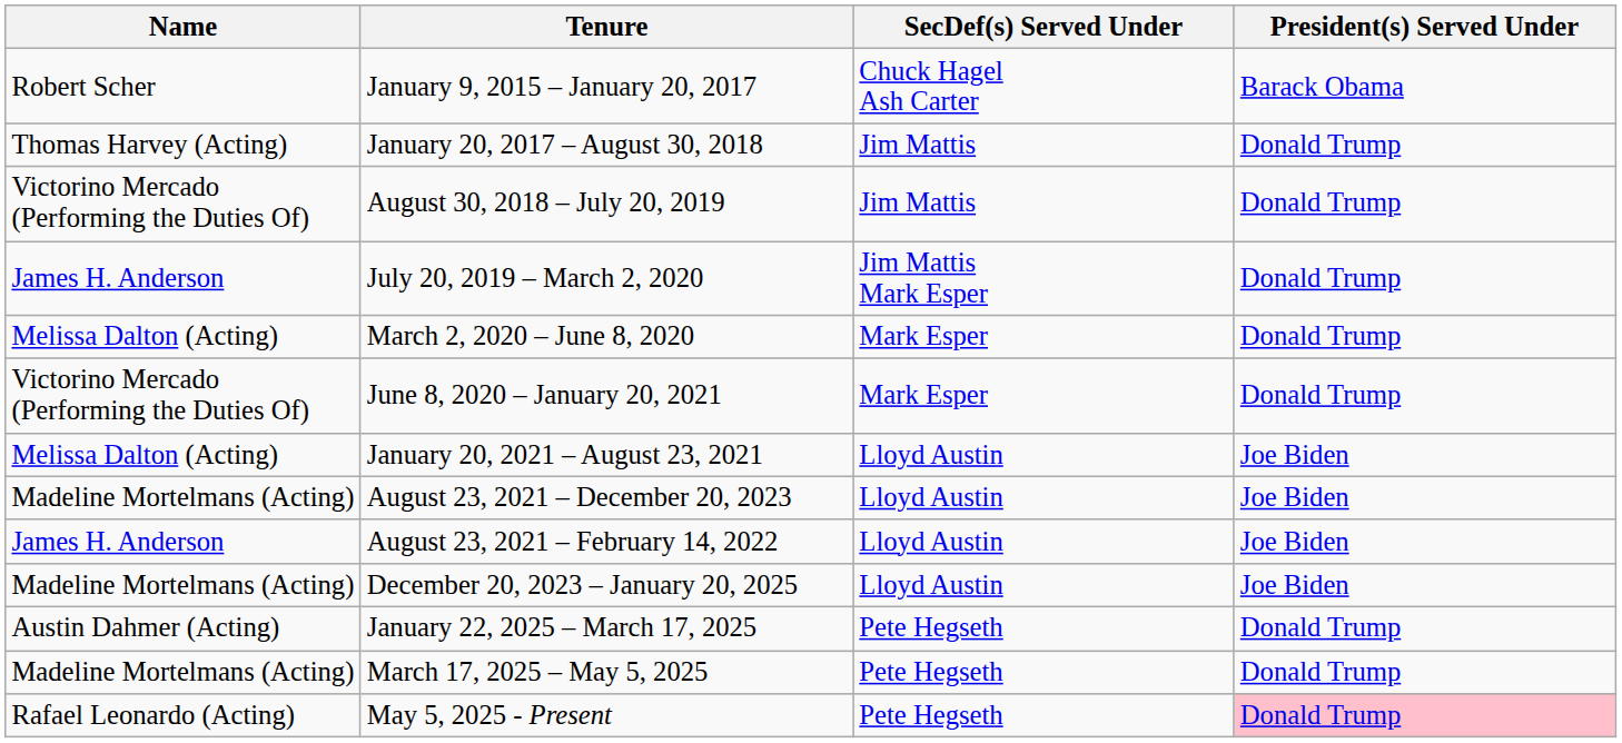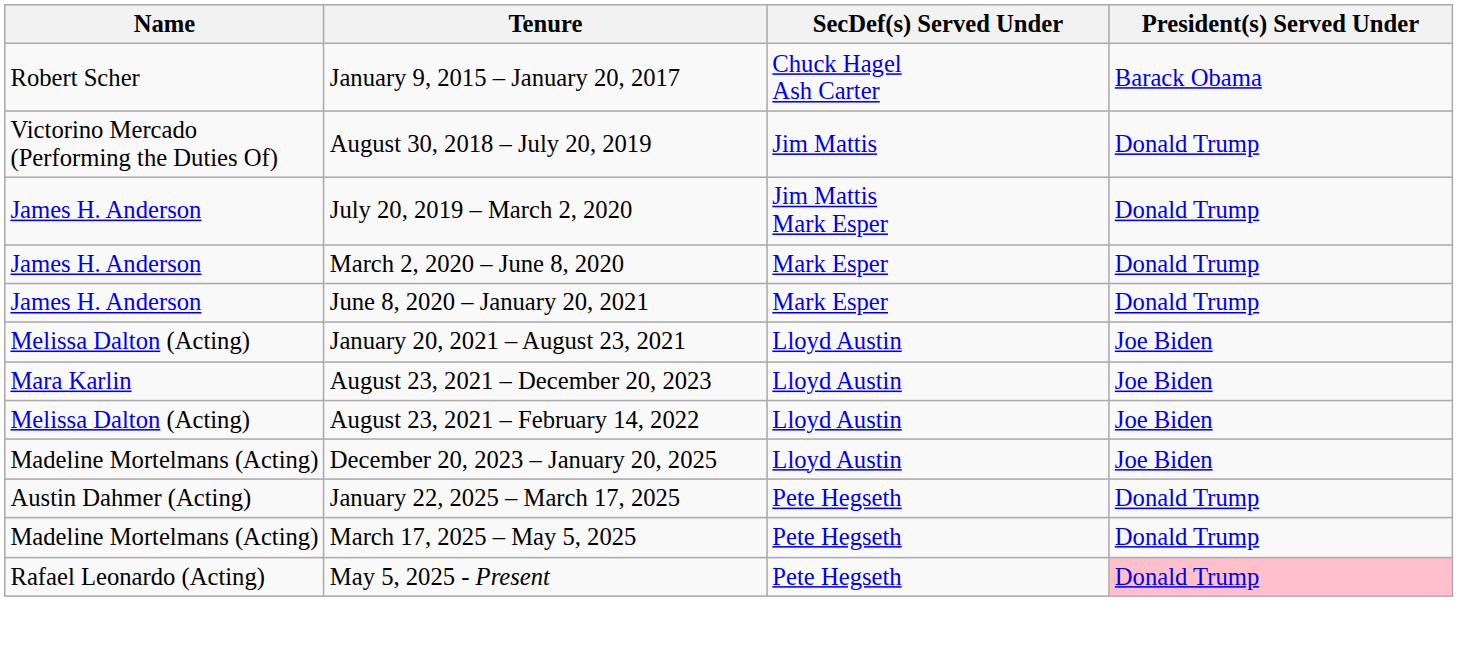 <table class="wikitable">
 <tr>
 <th scope="col" style="width:200px;">Name</th>
 <th scope="col" style="width:280px;">Tenure</th>
 <th scope="col" style="width:215px;">SecDef(s) Served Under</th>
 <th scope="col" style="width:215px;">President(s) Served Under</th>
 </tr>
 <tr>
 <td>Robert Scher</td>
 <td>January 9, 2015 – January 20, 2017</td>
 <td><a href='#'>Chuck Hagel</a><br><a href='#'>Ash Carter</a></td>
 <td><a href='#'>Barack Obama</a></td>
 </tr>
 <tr>
-<td>Thomas Harvey (Acting)</td>
-<td>January 20, 2017 – August 30, 2018</td>
-<td><a href='#'>Jim Mattis</a></td>
-<td><a href='#'>Donald Trump</a></td>
-</tr>
-<tr>
 <td>Victorino Mercado (Performing the Duties Of)</td>
 <td>August 30, 2018 – July 20, 2019</td>
 <td><a href='#'>Jim Mattis</a></td>
 <td><a href='#'>Donald Trump</a></td>
 </tr>
 <tr>
 <td><a href='#'>James H. Anderson</a></td>
 <td>July 20, 2019 – March 2, 2020</td>
 <td><a href='#'>Jim Mattis</a><br><a href='#'>Mark Esper</a></td>
 <td><a href='#'>Donald Trump</a></td>
 </tr>
 <tr>
-<td><a href='#'>Melissa Dalton</a> (Acting)</td>
+<td><a href='#'>James H. Anderson</a></td>
 <td>March 2, 2020 – June 8, 2020</td>
 <td><a href='#'>Mark Esper</a></td>
 <td><a href='#'>Donald Trump</a></td>
 </tr>
 <tr>
-<td>Victorino Mercado (Performing the Duties Of)</td>
+<td><a href='#'>James H. Anderson</a></td>
 <td>June 8, 2020 – January 20, 2021</td>
 <td><a href='#'>Mark Esper</a></td>
 <td><a href='#'>Donald Trump</a></td>
 </tr>
 <tr>
 <td><a href='#'>Melissa Dalton</a> (Acting)</td>
 <td>January 20, 2021 – August 23, 2021</td>
 <td><a href='#'>Lloyd Austin</a></td>
 <td><a href='#'>Joe Biden</a></td>
 </tr>
 <tr>
-<td>Madeline Mortelmans (Acting)</td>
+<td><a href='#'>Mara Karlin</a></td>
 <td>August 23, 2021 – December 20, 2023</td>
 <td><a href='#'>Lloyd Austin</a></td>
 <td><a href='#'>Joe Biden</a></td>
 </tr>
 <tr>
-<td><a href='#'>James H. Anderson</a></td>
+<td><a href='#'>Melissa Dalton</a> (Acting)</td>
 <td>August 23, 2021 – February 14, 2022</td>
 <td><a href='#'>Lloyd Austin</a></td>
 <td><a href='#'>Joe Biden</a></td>
 </tr>
 <tr>
 <td>Madeline Mortelmans (Acting)</td>
 <td>December 20, 2023 – January 20, 2025</td>
 <td><a href='#'>Lloyd Austin</a></td>
 <td><a href='#'>Joe Biden</a></td>
 </tr>
 <tr>
 <td>Austin Dahmer (Acting)</td>
 <td>January 22, 2025 – March 17, 2025</td>
 <td><a href='#'>Pete Hegseth</a></td>
 <td><a href='#'>Donald Trump</a></td>
 </tr>
 <tr>
 <td>Madeline Mortelmans (Acting)</td>
 <td>March 17, 2025 – May 5, 2025</td>
 <td><a href='#'>Pete Hegseth</a></td>
 <td><a href='#'>Donald Trump</a></td>
 </tr>
 <tr>
 <td>Rafael Leonardo (Acting)</td>
 <td>May 5, 2025 - <em>Present</em></td>
 <td><a href='#'>Pete Hegseth</a></td>
 <td style="background: pink;"><a href='#'>Donald Trump</a></td>
 </tr>
 </table>
